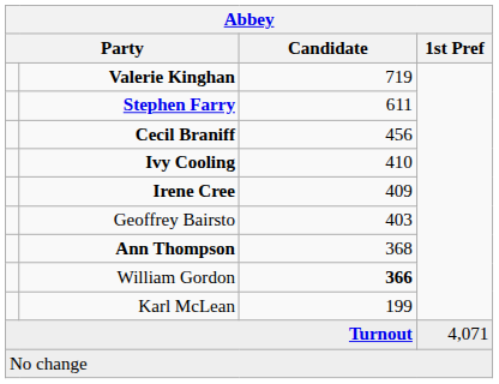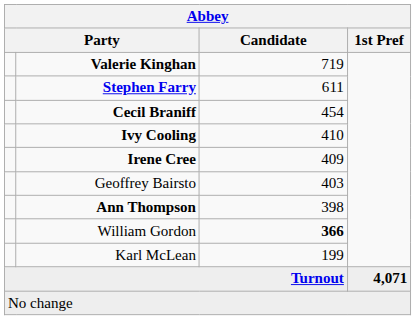 <table class="wikitable">
 <tr>
 <th colspan="4" align="center"><a href='#'>Abbey</a></th>
 </tr>
 <tr>
 <th colspan="2" align="center" width=200>Party</th>
 <th width=150>Candidate</th>
 <th width=60>1st Pref</th>
 </tr>
 <tr>
 <td></td>
 <td align="right"><strong>Valerie Kinghan</strong></td>
 <td align="right">719</td>
 </tr>
 <tr>
 <td></td>
 <td align="right"><strong><a href='#'>Stephen Farry</a></strong></td>
 <td align="right">611</td>
 </tr>
 <tr>
 <td></td>
 <td align="right"><strong>Cecil Braniff</strong></td>
-<td align="right">456</td>
+<td align="right">454</td>
 </tr>
 <tr>
 <td></td>
 <td align="right"><strong>Ivy Cooling</strong></td>
 <td align="right">410</td>
 </tr>
 <tr>
 <td></td>
 <td align="right"><strong>Irene Cree</strong></td>
 <td align="right">409</td>
 </tr>
 <tr>
 <td></td>
 <td align="right">Geoffrey Bairsto</td>
 <td align="right">403</td>
 </tr>
 <tr>
 <td></td>
 <td align="right"><strong>Ann Thompson</strong></td>
-<td align="right">368</td>
+<td align="right">398</td>
 </tr>
 <tr>
 <td></td>
 <td align="right">William Gordon</td>
 <td align="right"><strong>366</strong></td>
 </tr>
 <tr>
 <td></td>
 <td align="right">Karl McLean</td>
 <td align="right">199</td>
 </tr>
 <tr bgcolor="EEEEEE">
 <td colspan=3 align="right"><strong><a href='#'>Turnout</a></strong></td>
-<td align="right">4,071</td>
+<td align="right"><strong>4,071</strong></td>
 </tr>
 <tr>
 <td colspan=4 bgcolor="EEEEEE">No change</td>
 </tr>
 </table>
